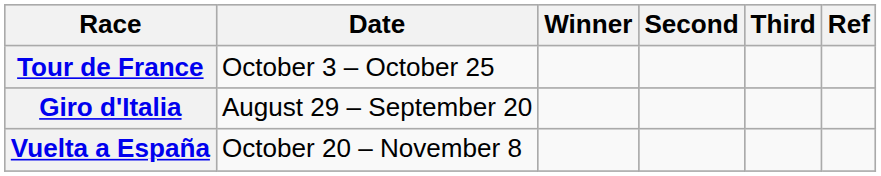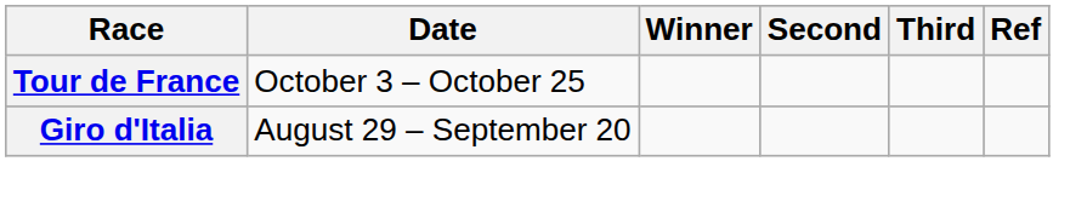 <table class="wikitable plainrowheaders">
 <tr>
 <th>Race</th>
 <th>Date</th>
 <th>Winner</th>
 <th>Second</th>
 <th>Third</th>
 <th>Ref</th>
 </tr>
 <tr>
 <th scope=row> <a href='#'>Tour de France</a></th>
 <td>October 3 – October 25</td>
 <td></td>
 <td></td>
 <td></td>
 <td></td>
 </tr>
 <tr>
 <th scope=row> <a href='#'>Giro d'Italia</a></th>
 <td>August 29 – September 20</td>
 <td></td>
 <td></td>
 <td></td>
 <td></td>
 </tr>
-<tr>
-<th scope=row> <a href='#'>Vuelta a España</a></th>
-<td>October 20 – November 8</td>
-<td></td>
-<td></td>
-<td></td>
-<td></td>
-</tr>
 </table>
